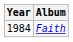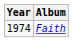 <table class="wikitable">
 <tr>
 <th>Year</th>
 <th>Album</th>
 </tr>
 <tr>
-<td>1984</td>
+<td>1974</td>
 <td><em><a href='#'>Faith</a></em></td>
 </tr>
 </table>
